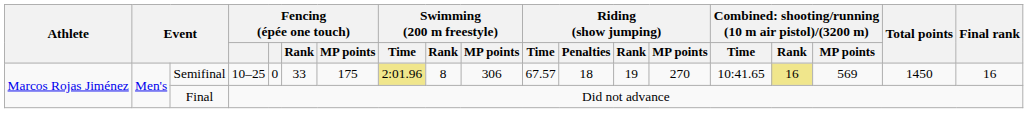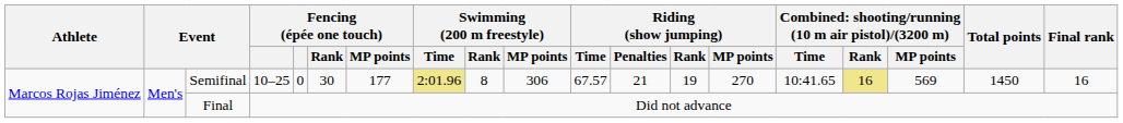 <table class="wikitable" style="font-size:90%">
 <tr>
 <th rowspan="2">Athlete</th>
 <th colspan="2" rowspan="2">Event</th>
 <th colspan=4>Fencing<br><span>(épée one touch)</span></th>
 <th colspan=3>Swimming<br><span>(200 m freestyle)</span></th>
 <th colspan=4>Riding<br><span>(show jumping)</span></th>
 <th colspan=3>Combined: shooting/running<br><span>(10 m air pistol)/(3200 m)</span></th>
 <th rowspan=2>Total points</th>
 <th rowspan=2>Final rank</th>
 </tr>
 <tr style="font-size:95%">
 <th></th>
 <th></th>
 <th>Rank</th>
 <th>MP points</th>
 <th>Time</th>
 <th>Rank</th>
 <th>MP points</th>
 <th>Time</th>
 <th>Penalties</th>
 <th>Rank</th>
 <th>MP points</th>
 <th>Time</th>
 <th>Rank</th>
 <th>MP points</th>
 </tr>
 <tr align=center>
 <td rowspan="2" align="left"><a href='#'>Marcos Rojas Jiménez</a></td>
 <td rowspan="4" align="left"><a href='#'>Men's</a></td>
 <td align=center>Semifinal</td>
 <td>10–25</td>
 <td>0</td>
-<td>33</td>
-<td>175</td>
+<td>30</td>
+<td>177</td>
 <td style="background: khaki;">2:01.96</td>
 <td>8</td>
 <td>306</td>
 <td>67.57</td>
-<td>18</td>
+<td>21</td>
 <td>19</td>
 <td>270</td>
 <td>10:41.65</td>
 <td style="background: khaki;">16</td>
 <td>569</td>
 <td>1450</td>
 <td>16</td>
 </tr>
 <tr align=center>
 <td>Final</td>
 <td colspan=16>Did not advance</td>
 </tr>
 </table>
